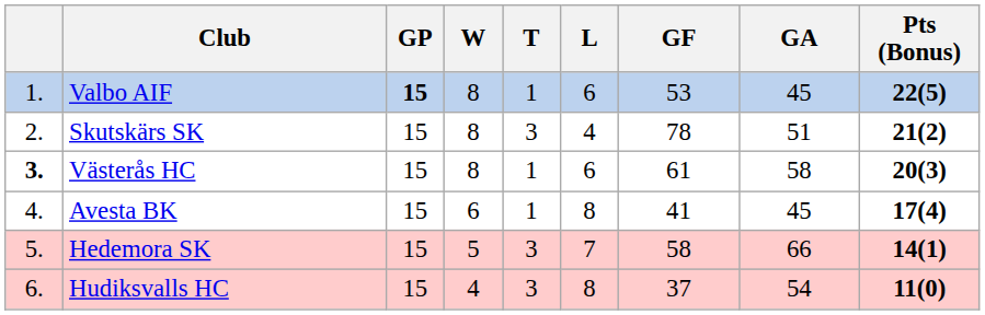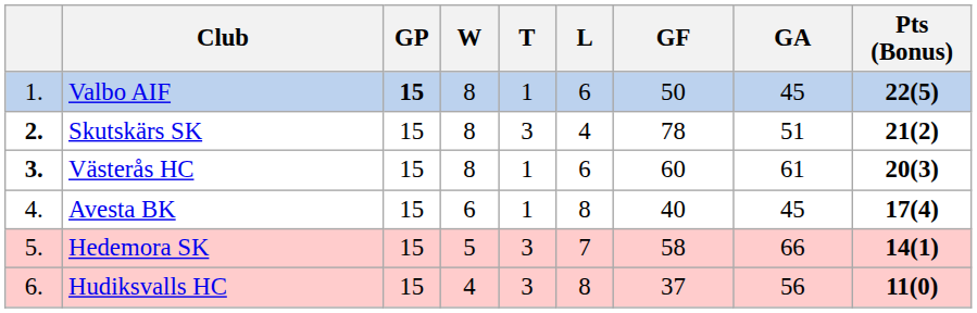 <table class="wikitable">
 <tr>
 <th width="30"></th>
 <th width="200">Club</th>
 <th width="30">GP</th>
 <th width="30">W</th>
 <th width="30">T</th>
 <th width="30">L</th>
 <th width="70">GF</th>
 <th width="70">GA</th>
 <th width="70">Pts (Bonus)</th>
 </tr>
 <tr bgcolor="#BCD2EE" align="center">
 <td>1.</td>
 <td align="left"><a href='#'>Valbo AIF</a></td>
 <td><strong>15</strong></td>
 <td>8</td>
 <td>1</td>
 <td>6</td>
-<td>53</td>
+<td>50</td>
 <td>45</td>
 <td><strong>22(5)</strong></td>
 </tr>
 <tr bgcolor="#FFFFFF" align="center">
-<td>2.</td>
+<td><strong>2.</strong></td>
 <td align="left"><a href='#'>Skutskärs SK</a></td>
 <td>15</td>
 <td>8</td>
 <td>3</td>
 <td>4</td>
 <td>78</td>
 <td>51</td>
 <td><strong>21(2)</strong></td>
 </tr>
 <tr bgcolor="#FFFFFF" align="center">
 <td><strong>3.</strong></td>
 <td align="left"><a href='#'>Västerås HC</a></td>
 <td>15</td>
 <td>8</td>
 <td>1</td>
 <td>6</td>
+<td>60</td>
 <td>61</td>
-<td>58</td>
 <td><strong>20(3)</strong></td>
 </tr>
 <tr bgcolor="#FFFFFF" align="center">
 <td>4.</td>
 <td align="left"><a href='#'>Avesta BK</a></td>
 <td>15</td>
 <td>6</td>
 <td>1</td>
 <td>8</td>
-<td>41</td>
+<td>40</td>
 <td>45</td>
 <td><strong>17(4)</strong></td>
 </tr>
 <tr bgcolor="#FFCCCC" align="center">
 <td>5.</td>
 <td align="left"><a href='#'>Hedemora SK</a></td>
 <td>15</td>
 <td>5</td>
 <td>3</td>
 <td>7</td>
 <td>58</td>
 <td>66</td>
 <td><strong>14(1)</strong></td>
 </tr>
 <tr bgcolor="#FFCCCC" align="center">
 <td>6.</td>
 <td align="left"><a href='#'>Hudiksvalls HC</a></td>
 <td>15</td>
 <td>4</td>
 <td>3</td>
 <td>8</td>
 <td>37</td>
-<td>54</td>
+<td>56</td>
 <td><strong>11(0)</strong></td>
 </tr>
 </table>
